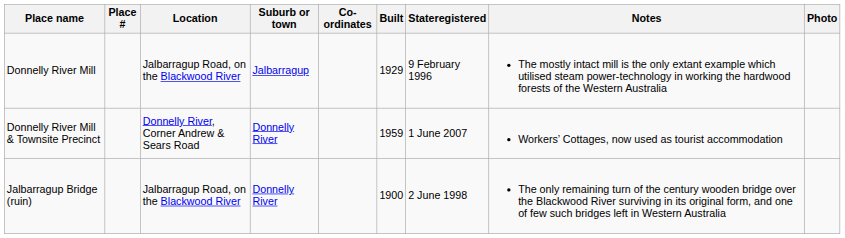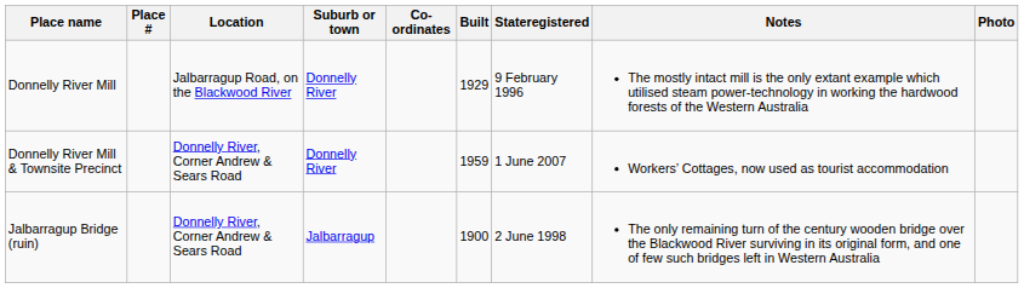 <table class="wikitable sortable">
 <tr>
 <th>Place name</th>
 <th>Place #</th>
 <th>Location</th>
 <th>Suburb or town</th>
 <th>Co-ordinates</th>
 <th>Built</th>
 <th>Stateregistered</th>
 <th class="unsortable">Notes</th>
 <th class="unsortable">Photo</th>
 </tr>
 <tr>
 <td>Donnelly River Mill</td>
 <td></td>
 <td>Jalbarragup Road, on the <a href='#'>Blackwood River</a></td>
-<td><a href='#'>Jalbarragup</a></td>
+<td><a href='#'>Donnelly River</a></td>
 <td></td>
 <td>1929</td>
 <td>9 February 1996</td>
 <td><br><ul><li>The mostly intact mill is the only extant example which utilised steam power-technology in working the hardwood forests of the Western Australia</li></ul></td>
 <td></td>
 </tr>
 <tr>
 <td>Donnelly River Mill & Townsite Precinct</td>
 <td></td>
 <td><a href='#'>Donnelly River</a>, Corner Andrew & Sears Road</td>
 <td><a href='#'>Donnelly River</a></td>
 <td></td>
 <td>1959</td>
 <td>1 June 2007</td>
 <td><br><ul><li>Workers’ Cottages, now used as tourist accommodation</li></ul></td>
 <td></td>
 </tr>
 <tr>
 <td>Jalbarragup Bridge (ruin)</td>
 <td></td>
-<td>Jalbarragup Road, on the <a href='#'>Blackwood River</a></td>
-<td><a href='#'>Donnelly River</a></td>
+<td><a href='#'>Donnelly River</a>, Corner Andrew & Sears Road</td>
+<td><a href='#'>Jalbarragup</a></td>
 <td></td>
 <td>1900</td>
 <td>2 June 1998</td>
 <td><br><ul><li>The only remaining turn of the century wooden bridge over the Blackwood River surviving in its original form, and one of few such bridges left in Western Australia</li></ul></td>
 <td></td>
 </tr>
 </table>
